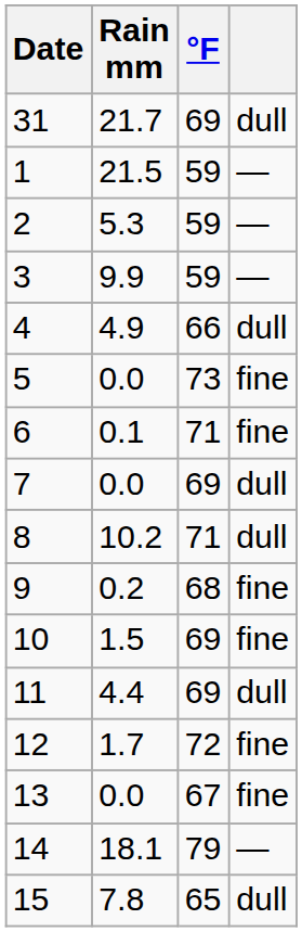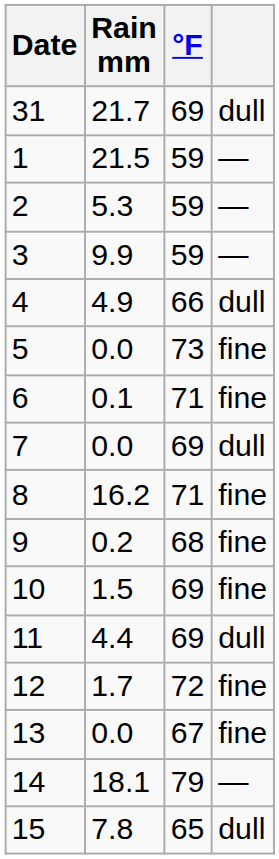 <table class="wikitable" align=right style="margin:0 0 1em 1em">
 <tr>
 <th>Date</th>
 <th>Rain<br>mm</th>
 <th><a href='#'>°F</a></th>
 <th></th>
 </tr>
 <tr>
 <td>31</td>
 <td>21.7</td>
 <td>69</td>
 <td>dull</td>
 </tr>
 <tr>
 <td>1</td>
 <td>21.5</td>
 <td>59</td>
 <td>—</td>
 </tr>
 <tr>
 <td>2</td>
 <td>5.3</td>
 <td>59</td>
 <td>—</td>
 </tr>
 <tr>
 <td>3</td>
 <td>9.9</td>
 <td>59</td>
 <td>—</td>
 </tr>
 <tr>
 <td>4</td>
 <td>4.9</td>
 <td>66</td>
 <td>dull</td>
 </tr>
 <tr>
 <td>5</td>
 <td>0.0</td>
 <td>73</td>
 <td>fine</td>
 </tr>
 <tr>
 <td>6</td>
 <td>0.1</td>
 <td>71</td>
 <td>fine</td>
 </tr>
 <tr>
 <td>7</td>
 <td>0.0</td>
 <td>69</td>
 <td>dull</td>
 </tr>
 <tr>
 <td>8</td>
-<td>10.2</td>
+<td>16.2</td>
 <td>71</td>
-<td>dull</td>
+<td>fine</td>
 </tr>
 <tr>
 <td>9</td>
 <td>0.2</td>
 <td>68</td>
 <td>fine</td>
 </tr>
 <tr>
 <td>10</td>
 <td>1.5</td>
 <td>69</td>
 <td>fine</td>
 </tr>
 <tr>
 <td>11</td>
 <td>4.4</td>
 <td>69</td>
 <td>dull</td>
 </tr>
 <tr>
 <td>12</td>
 <td>1.7</td>
 <td>72</td>
 <td>fine</td>
 </tr>
 <tr>
 <td>13</td>
 <td>0.0</td>
 <td>67</td>
 <td>fine</td>
 </tr>
 <tr>
 <td>14</td>
 <td>18.1</td>
 <td>79</td>
 <td>—</td>
 </tr>
 <tr>
 <td>15</td>
 <td>7.8</td>
 <td>65</td>
 <td>dull</td>
 </tr>
 </table>
